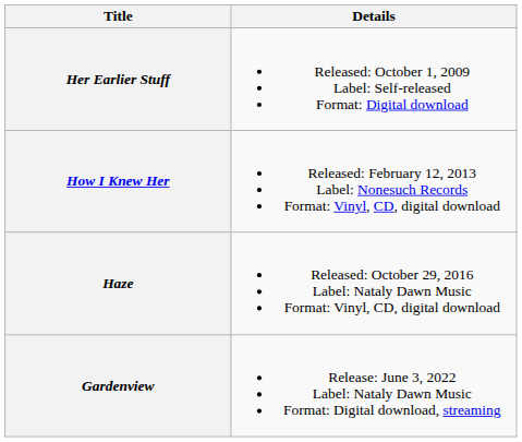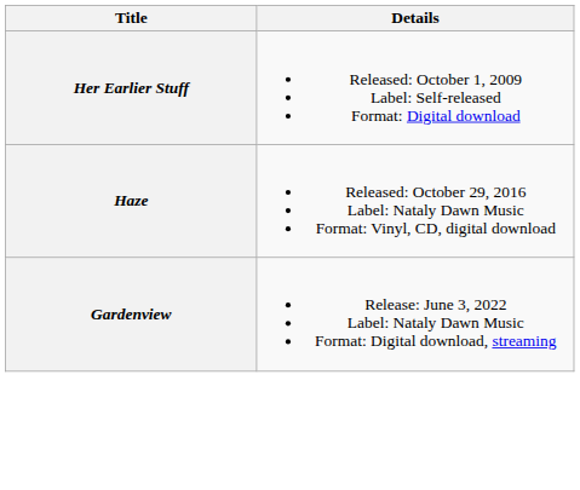 <table class="wikitable plainrowheaders" style="text-align:center">
 <tr>
 <th scope="col" style="width:15em;">Title</th>
 <th scope="col" style="width:19em;">Details</th>
 </tr>
 <tr>
 <th scope="row"><em>Her Earlier Stuff</em></th>
 <td><br><ul><li>Released: October 1, 2009</li><li>Label: Self-released</li><li>Format: <a href='#'>Digital download</a></li></ul></td>
 </tr>
 <tr>
-<th scope="row"><em><a href='#'>How I Knew Her</a></em></th>
-<td><br><ul><li>Released: February 12, 2013</li><li>Label: <a href='#'>Nonesuch Records</a></li><li>Format: <a href='#'>Vinyl</a>, <a href='#'>CD</a>, digital download</li></ul></td>
-</tr>
-<tr>
 <th scope="row"><em>Haze</em></th>
 <td><br><ul><li>Released: October 29, 2016</li><li>Label: Nataly Dawn Music</li><li>Format: Vinyl, CD, digital download</li></ul></td>
 </tr>
 <tr>
 <th scope="row"><em>Gardenview</em></th>
 <td><br><ul><li>Release: June 3, 2022</li><li>Label: Nataly Dawn Music</li><li>Format: Digital download, <a href='#'>streaming</a></li></ul></td>
 </tr>
 </table>
